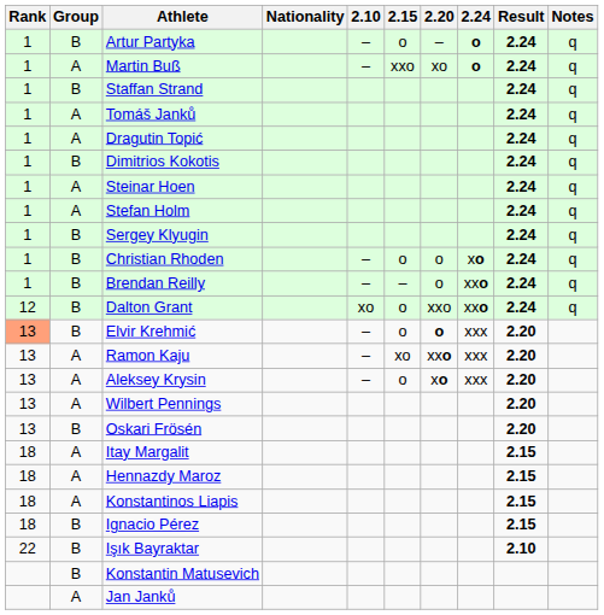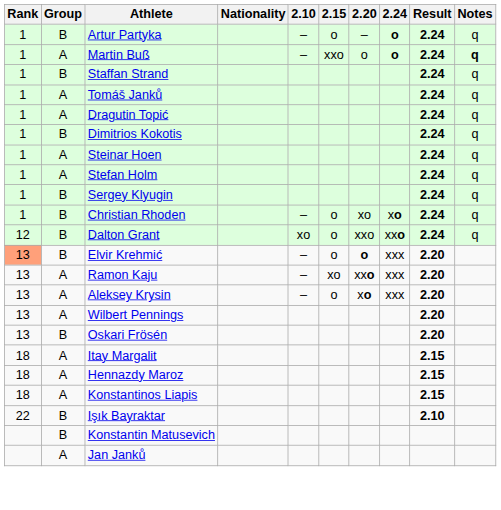 <table class="wikitable sortable" style="text-align:center">
 <tr>
 <th>Rank</th>
 <th>Group</th>
 <th>Athlete</th>
 <th>Nationality</th>
 <th>2.10</th>
 <th>2.15</th>
 <th>2.20</th>
 <th>2.24</th>
 <th>Result</th>
 <th>Notes</th>
 </tr>
 <tr bgcolor=ddffdd>
 <td>1</td>
 <td>B</td>
 <td align="left"><a href='#'>Artur Partyka</a></td>
 <td align=left></td>
 <td>–</td>
 <td>o</td>
 <td>–</td>
 <td><strong>o</strong></td>
 <td><strong>2.24</strong></td>
 <td>q</td>
 </tr>
 <tr bgcolor=ddffdd>
 <td>1</td>
 <td>A</td>
 <td align="left"><a href='#'>Martin Buß</a></td>
 <td align=left></td>
 <td>–</td>
 <td>xxo</td>
-<td>xo</td>
+<td>o</td>
 <td><strong>o</strong></td>
 <td><strong>2.24</strong></td>
-<td>q</td>
+<td><strong>q</strong></td>
 </tr>
 <tr bgcolor=ddffdd>
 <td>1</td>
 <td>B</td>
 <td align="left"><a href='#'>Staffan Strand</a></td>
 <td align=left></td>
 <td></td>
 <td></td>
 <td></td>
 <td></td>
 <td><strong>2.24</strong></td>
 <td>q</td>
 </tr>
 <tr bgcolor=ddffdd>
 <td>1</td>
 <td>A</td>
 <td align="left"><a href='#'>Tomáš Janků</a></td>
 <td align=left></td>
 <td></td>
 <td></td>
 <td></td>
 <td></td>
 <td><strong>2.24</strong></td>
 <td>q</td>
 </tr>
 <tr bgcolor=ddffdd>
 <td>1</td>
 <td>A</td>
 <td align="left"><a href='#'>Dragutin Topić</a></td>
 <td align=left></td>
 <td></td>
 <td></td>
 <td></td>
 <td></td>
 <td><strong>2.24</strong></td>
 <td>q</td>
 </tr>
 <tr bgcolor=ddffdd>
 <td>1</td>
 <td>B</td>
 <td align="left"><a href='#'>Dimitrios Kokotis</a></td>
 <td align=left></td>
 <td></td>
 <td></td>
 <td></td>
 <td></td>
 <td><strong>2.24</strong></td>
 <td>q</td>
 </tr>
 <tr bgcolor=ddffdd>
 <td>1</td>
 <td>A</td>
 <td align="left"><a href='#'>Steinar Hoen</a></td>
 <td align=left></td>
 <td></td>
 <td></td>
 <td></td>
 <td></td>
 <td><strong>2.24</strong></td>
 <td>q</td>
 </tr>
 <tr bgcolor=ddffdd>
 <td>1</td>
 <td>A</td>
 <td align="left"><a href='#'>Stefan Holm</a></td>
 <td align=left></td>
 <td></td>
 <td></td>
 <td></td>
 <td></td>
 <td><strong>2.24</strong></td>
 <td>q</td>
 </tr>
 <tr bgcolor=ddffdd>
 <td>1</td>
 <td>B</td>
 <td align="left"><a href='#'>Sergey Klyugin</a></td>
 <td align=left></td>
 <td></td>
 <td></td>
 <td></td>
 <td></td>
 <td><strong>2.24</strong></td>
 <td>q</td>
 </tr>
 <tr bgcolor=ddffdd>
 <td>1</td>
 <td>B</td>
 <td align="left"><a href='#'>Christian Rhoden</a></td>
 <td align=left></td>
 <td>–</td>
 <td>o</td>
-<td>o</td>
+<td>xo</td>
 <td>x<strong>o</strong></td>
-<td><strong>2.24</strong></td>
-<td>q</td>
-</tr>
-<tr bgcolor=ddffdd>
-<td>1</td>
-<td>B</td>
-<td align="left"><a href='#'>Brendan Reilly</a></td>
-<td align=left></td>
-<td>–</td>
-<td>–</td>
-<td>o</td>
-<td>xx<strong>o</strong></td>
 <td><strong>2.24</strong></td>
 <td>q</td>
 </tr>
 <tr bgcolor=ddffdd>
 <td>12</td>
 <td>B</td>
 <td align="left"><a href='#'>Dalton Grant</a></td>
 <td align=left></td>
 <td>xo</td>
 <td>o</td>
 <td>xxo</td>
 <td>xx<strong>o</strong></td>
 <td><strong>2.24</strong></td>
 <td>q</td>
 </tr>
 <tr>
 <td style="background: lightsalmon;">13</td>
 <td>B</td>
 <td align="left"><a href='#'>Elvir Krehmić</a></td>
 <td align=left></td>
 <td>–</td>
 <td>o</td>
 <td><strong>o</strong></td>
 <td>xxx</td>
 <td><strong>2.20</strong></td>
 <td></td>
 </tr>
 <tr>
 <td>13</td>
 <td>A</td>
 <td align="left"><a href='#'>Ramon Kaju</a></td>
 <td align=left></td>
 <td>–</td>
 <td>xo</td>
 <td>xx<strong>o</strong></td>
 <td>xxx</td>
 <td><strong>2.20</strong></td>
 <td></td>
 </tr>
 <tr>
 <td>13</td>
 <td>A</td>
 <td align="left"><a href='#'>Aleksey Krysin</a></td>
 <td align=left></td>
 <td>–</td>
 <td>o</td>
 <td>x<strong>o</strong></td>
 <td>xxx</td>
 <td><strong>2.20</strong></td>
 <td></td>
 </tr>
 <tr>
 <td>13</td>
 <td>A</td>
 <td align="left"><a href='#'>Wilbert Pennings</a></td>
 <td align=left></td>
 <td></td>
 <td></td>
 <td></td>
 <td></td>
 <td><strong>2.20</strong></td>
 <td></td>
 </tr>
 <tr>
 <td>13</td>
 <td>B</td>
 <td align="left"><a href='#'>Oskari Frösén</a></td>
 <td align=left></td>
 <td></td>
 <td></td>
 <td></td>
 <td></td>
 <td><strong>2.20</strong></td>
 <td></td>
 </tr>
 <tr>
 <td>18</td>
 <td>A</td>
 <td align="left"><a href='#'>Itay Margalit</a></td>
 <td align=left></td>
 <td></td>
 <td></td>
 <td></td>
 <td></td>
 <td><strong>2.15</strong></td>
 <td></td>
 </tr>
 <tr>
 <td>18</td>
 <td>A</td>
 <td align="left"><a href='#'>Hennazdy Maroz</a></td>
 <td align=left></td>
 <td></td>
 <td></td>
 <td></td>
 <td></td>
 <td><strong>2.15</strong></td>
 <td></td>
 </tr>
 <tr>
 <td>18</td>
 <td>A</td>
 <td align="left"><a href='#'>Konstantinos Liapis</a></td>
 <td align=left></td>
 <td></td>
 <td></td>
 <td></td>
 <td></td>
 <td><strong>2.15</strong></td>
 <td></td>
 </tr>
 <tr>
-<td>18</td>
-<td>B</td>
-<td align="left"><a href='#'>Ignacio Pérez</a></td>
-<td align=left></td>
-<td></td>
-<td></td>
-<td></td>
-<td></td>
-<td><strong>2.15</strong></td>
-<td></td>
-</tr>
-<tr>
 <td>22</td>
 <td>B</td>
 <td align="left"><a href='#'>Işık Bayraktar</a></td>
 <td align=left></td>
 <td></td>
 <td></td>
 <td></td>
 <td></td>
 <td><strong>2.10</strong></td>
 <td></td>
 </tr>
 <tr>
 <td></td>
 <td>B</td>
 <td align="left"><a href='#'>Konstantin Matusevich</a></td>
 <td align=left></td>
 <td></td>
 <td></td>
 <td></td>
 <td></td>
 <td><strong></strong></td>
 <td></td>
 </tr>
 <tr>
 <td></td>
 <td>A</td>
 <td align="left"><a href='#'>Jan Janků</a></td>
 <td align=left></td>
 <td></td>
 <td></td>
 <td></td>
 <td></td>
 <td><strong></strong></td>
 <td></td>
 </tr>
 </table>
